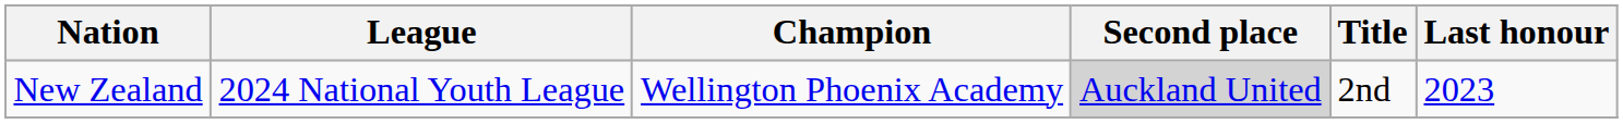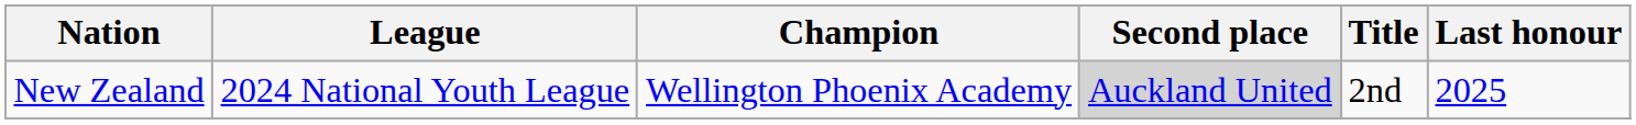 <table class="wikitable sortable">
 <tr>
 <th>Nation</th>
 <th>League</th>
 <th>Champion</th>
 <th>Second place</th>
 <th data-sort-type="number">Title</th>
 <th>Last honour</th>
 </tr>
 <tr>
 <td> <a href='#'>New Zealand</a></td>
 <td><a href='#'>2024 National Youth League</a></td>
 <td><a href='#'>Wellington Phoenix Academy</a></td>
 <td style="background: lightgrey;"><a href='#'>Auckland United</a></td>
 <td>2nd</td>
-<td><a href='#'>2023</a></td>
+<td><a href='#'>2025</a></td>
 </tr>
 <tr>
 </tr>
 </table>
